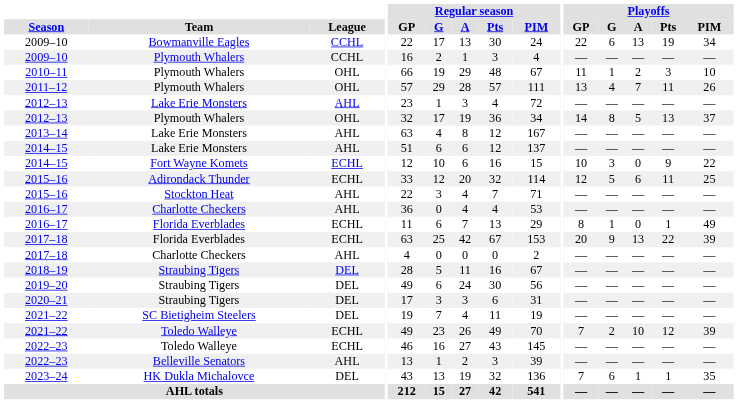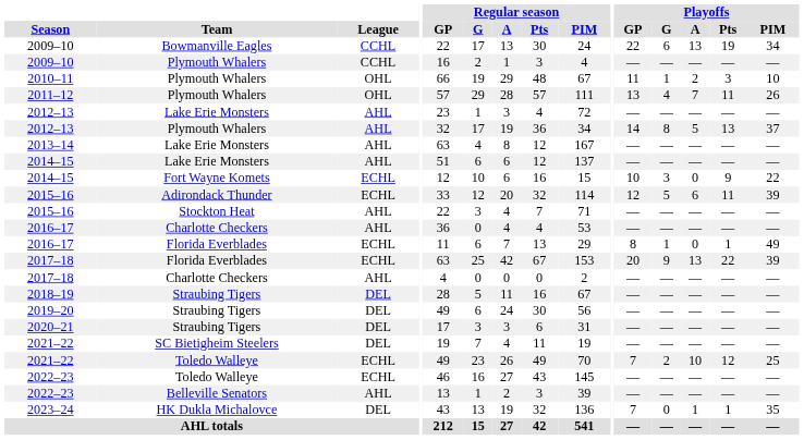 <table border="0" cellpadding="1" cellspacing="0" style="text-align:center; width:60em">
 <tr bgcolor="#e0e0e0">
 <th colspan="3" bgcolor="#ffffff"></th>
 <th rowspan="99" bgcolor="#ffffff"></th>
 <th colspan="5"><a href='#'>Regular season</a></th>
 <th rowspan="99" bgcolor="#ffffff"></th>
 <th colspan="5"><a href='#'>Playoffs</a></th>
 </tr>
 <tr bgcolor="#e0e0e0">
 <th><a href='#'>Season</a></th>
 <th>Team</th>
 <th>League</th>
 <th>GP</th>
 <th><a href='#'>G</a></th>
 <th><a href='#'>A</a></th>
 <th><a href='#'>Pts</a></th>
 <th><a href='#'>PIM</a></th>
 <th>GP</th>
 <th>G</th>
 <th>A</th>
 <th>Pts</th>
 <th>PIM</th>
 </tr>
 <tr>
 <td>2009–10</td>
 <td><a href='#'>Bowmanville Eagles</a></td>
 <td><a href='#'>CCHL</a></td>
 <td>22</td>
 <td>17</td>
 <td>13</td>
 <td>30</td>
 <td>24</td>
 <td>22</td>
 <td>6</td>
 <td>13</td>
 <td>19</td>
 <td>34</td>
 </tr>
 <tr bgcolor="#f0f0f0">
 <td><a href='#'>2009–10</a></td>
 <td><a href='#'>Plymouth Whalers</a></td>
 <td>CCHL</td>
 <td>16</td>
 <td>2</td>
 <td>1</td>
 <td>3</td>
 <td>4</td>
 <td>—</td>
 <td>—</td>
 <td>—</td>
 <td>—</td>
 <td>—</td>
 </tr>
 <tr>
 <td><a href='#'>2010–11</a></td>
 <td>Plymouth Whalers</td>
 <td>OHL</td>
 <td>66</td>
 <td>19</td>
 <td>29</td>
 <td>48</td>
 <td>67</td>
 <td>11</td>
 <td>1</td>
 <td>2</td>
 <td>3</td>
 <td>10</td>
 </tr>
 <tr bgcolor="#f0f0f0">
 <td><a href='#'>2011–12</a></td>
 <td>Plymouth Whalers</td>
 <td>OHL</td>
 <td>57</td>
 <td>29</td>
 <td>28</td>
 <td>57</td>
 <td>111</td>
 <td>13</td>
 <td>4</td>
 <td>7</td>
 <td>11</td>
 <td>26</td>
 </tr>
 <tr>
 <td><a href='#'>2012–13</a></td>
 <td><a href='#'>Lake Erie Monsters</a></td>
 <td><a href='#'>AHL</a></td>
 <td>23</td>
 <td>1</td>
 <td>3</td>
 <td>4</td>
 <td>72</td>
 <td>—</td>
 <td>—</td>
 <td>—</td>
 <td>—</td>
 <td>—</td>
 </tr>
 <tr bgcolor="#f0f0f0">
 <td><a href='#'>2012–13</a></td>
 <td>Plymouth Whalers</td>
-<td>OHL</td>
+<td><a href='#'>AHL</a></td>
 <td>32</td>
 <td>17</td>
 <td>19</td>
 <td>36</td>
 <td>34</td>
 <td>14</td>
 <td>8</td>
 <td>5</td>
 <td>13</td>
 <td>37</td>
 </tr>
 <tr>
 <td><a href='#'>2013–14</a></td>
 <td>Lake Erie Monsters</td>
 <td>AHL</td>
 <td>63</td>
 <td>4</td>
 <td>8</td>
 <td>12</td>
 <td>167</td>
 <td>—</td>
 <td>—</td>
 <td>—</td>
 <td>—</td>
 <td>—</td>
 </tr>
 <tr bgcolor="#f0f0f0">
 <td><a href='#'>2014–15</a></td>
 <td>Lake Erie Monsters</td>
 <td>AHL</td>
 <td>51</td>
 <td>6</td>
 <td>6</td>
 <td>12</td>
 <td>137</td>
 <td>—</td>
 <td>—</td>
 <td>—</td>
 <td>—</td>
 <td>—</td>
 </tr>
 <tr>
 <td><a href='#'>2014–15</a></td>
 <td><a href='#'>Fort Wayne Komets</a></td>
 <td><a href='#'>ECHL</a></td>
 <td>12</td>
 <td>10</td>
 <td>6</td>
 <td>16</td>
 <td>15</td>
 <td>10</td>
 <td>3</td>
 <td>0</td>
 <td>9</td>
 <td>22</td>
 </tr>
 <tr bgcolor="#f0f0f0">
 <td><a href='#'>2015–16</a></td>
 <td><a href='#'>Adirondack Thunder</a></td>
 <td>ECHL</td>
 <td>33</td>
 <td>12</td>
 <td>20</td>
 <td>32</td>
 <td>114</td>
 <td>12</td>
 <td>5</td>
 <td>6</td>
 <td>11</td>
-<td>25</td>
+<td>39</td>
 </tr>
 <tr>
 <td><a href='#'>2015–16</a></td>
 <td><a href='#'>Stockton Heat</a></td>
 <td>AHL</td>
 <td>22</td>
 <td>3</td>
 <td>4</td>
 <td>7</td>
 <td>71</td>
 <td>—</td>
 <td>—</td>
 <td>—</td>
 <td>—</td>
 <td>—</td>
 </tr>
 <tr bgcolor="#f0f0f0">
 <td><a href='#'>2016–17</a></td>
 <td><a href='#'>Charlotte Checkers</a></td>
 <td>AHL</td>
 <td>36</td>
 <td>0</td>
 <td>4</td>
 <td>4</td>
 <td>53</td>
 <td>—</td>
 <td>—</td>
 <td>—</td>
 <td>—</td>
 <td>—</td>
 </tr>
 <tr>
 <td><a href='#'>2016–17</a></td>
 <td><a href='#'>Florida Everblades</a></td>
 <td>ECHL</td>
 <td>11</td>
 <td>6</td>
 <td>7</td>
 <td>13</td>
 <td>29</td>
 <td>8</td>
 <td>1</td>
 <td>0</td>
 <td>1</td>
 <td>49</td>
 </tr>
 <tr bgcolor="#f0f0f0">
 <td><a href='#'>2017–18</a></td>
 <td>Florida Everblades</td>
 <td>ECHL</td>
 <td>63</td>
 <td>25</td>
 <td>42</td>
 <td>67</td>
 <td>153</td>
 <td>20</td>
 <td>9</td>
 <td>13</td>
 <td>22</td>
 <td>39</td>
 </tr>
 <tr>
 <td><a href='#'>2017–18</a></td>
 <td>Charlotte Checkers</td>
 <td>AHL</td>
 <td>4</td>
 <td>0</td>
 <td>0</td>
 <td>0</td>
 <td>2</td>
 <td>—</td>
 <td>—</td>
 <td>—</td>
 <td>—</td>
 <td>—</td>
 </tr>
 <tr bgcolor="#f0f0f0">
 <td><a href='#'>2018–19</a></td>
 <td><a href='#'>Straubing Tigers</a></td>
 <td><a href='#'>DEL</a></td>
 <td>28</td>
 <td>5</td>
 <td>11</td>
 <td>16</td>
 <td>67</td>
 <td>—</td>
 <td>—</td>
 <td>—</td>
 <td>—</td>
 <td>—</td>
 </tr>
 <tr>
 <td><a href='#'>2019–20</a></td>
 <td>Straubing Tigers</td>
 <td>DEL</td>
 <td>49</td>
 <td>6</td>
 <td>24</td>
 <td>30</td>
 <td>56</td>
 <td>—</td>
 <td>—</td>
 <td>—</td>
 <td>—</td>
 <td>—</td>
 </tr>
 <tr bgcolor="#f0f0f0">
 <td><a href='#'>2020–21</a></td>
 <td>Straubing Tigers</td>
 <td>DEL</td>
 <td>17</td>
 <td>3</td>
 <td>3</td>
 <td>6</td>
 <td>31</td>
 <td>—</td>
 <td>—</td>
 <td>—</td>
 <td>—</td>
 <td>—</td>
 </tr>
 <tr>
 <td><a href='#'>2021–22</a></td>
 <td><a href='#'>SC Bietigheim Steelers</a></td>
 <td>DEL</td>
 <td>19</td>
 <td>7</td>
 <td>4</td>
 <td>11</td>
 <td>19</td>
 <td>—</td>
 <td>—</td>
 <td>—</td>
 <td>—</td>
 <td>—</td>
 </tr>
 <tr bgcolor="#f0f0f0">
 <td><a href='#'>2021–22</a></td>
 <td><a href='#'>Toledo Walleye</a></td>
 <td>ECHL</td>
 <td>49</td>
 <td>23</td>
 <td>26</td>
 <td>49</td>
 <td>70</td>
 <td>7</td>
 <td>2</td>
 <td>10</td>
 <td>12</td>
-<td>39</td>
+<td>25</td>
 </tr>
 <tr>
 <td><a href='#'>2022–23</a></td>
 <td>Toledo Walleye</td>
 <td>ECHL</td>
 <td>46</td>
 <td>16</td>
 <td>27</td>
 <td>43</td>
 <td>145</td>
 <td>—</td>
 <td>—</td>
 <td>—</td>
 <td>—</td>
 <td>—</td>
 </tr>
 <tr bgcolor="#f0f0f0">
 <td><a href='#'>2022–23</a></td>
 <td><a href='#'>Belleville Senators</a></td>
 <td>AHL</td>
 <td>13</td>
 <td>1</td>
 <td>2</td>
 <td>3</td>
 <td>39</td>
 <td>—</td>
 <td>—</td>
 <td>—</td>
 <td>—</td>
 <td>—</td>
 </tr>
 <tr>
 <td><a href='#'>2023–24</a></td>
 <td><a href='#'>HK Dukla Michalovce</a></td>
 <td>DEL</td>
 <td>43</td>
 <td>13</td>
 <td>19</td>
 <td>32</td>
 <td>136</td>
 <td>7</td>
-<td>6</td>
+<td>0</td>
 <td>1</td>
 <td>1</td>
 <td>35</td>
 </tr>
 <tr bgcolor="#e0e0e0">
 <th colspan="3">AHL totals</th>
 <th>212</th>
 <th>15</th>
 <th>27</th>
 <th>42</th>
 <th>541</th>
 <th>—</th>
 <th>—</th>
 <th>—</th>
 <th>—</th>
 <th>—</th>
 </tr>
 </table>
